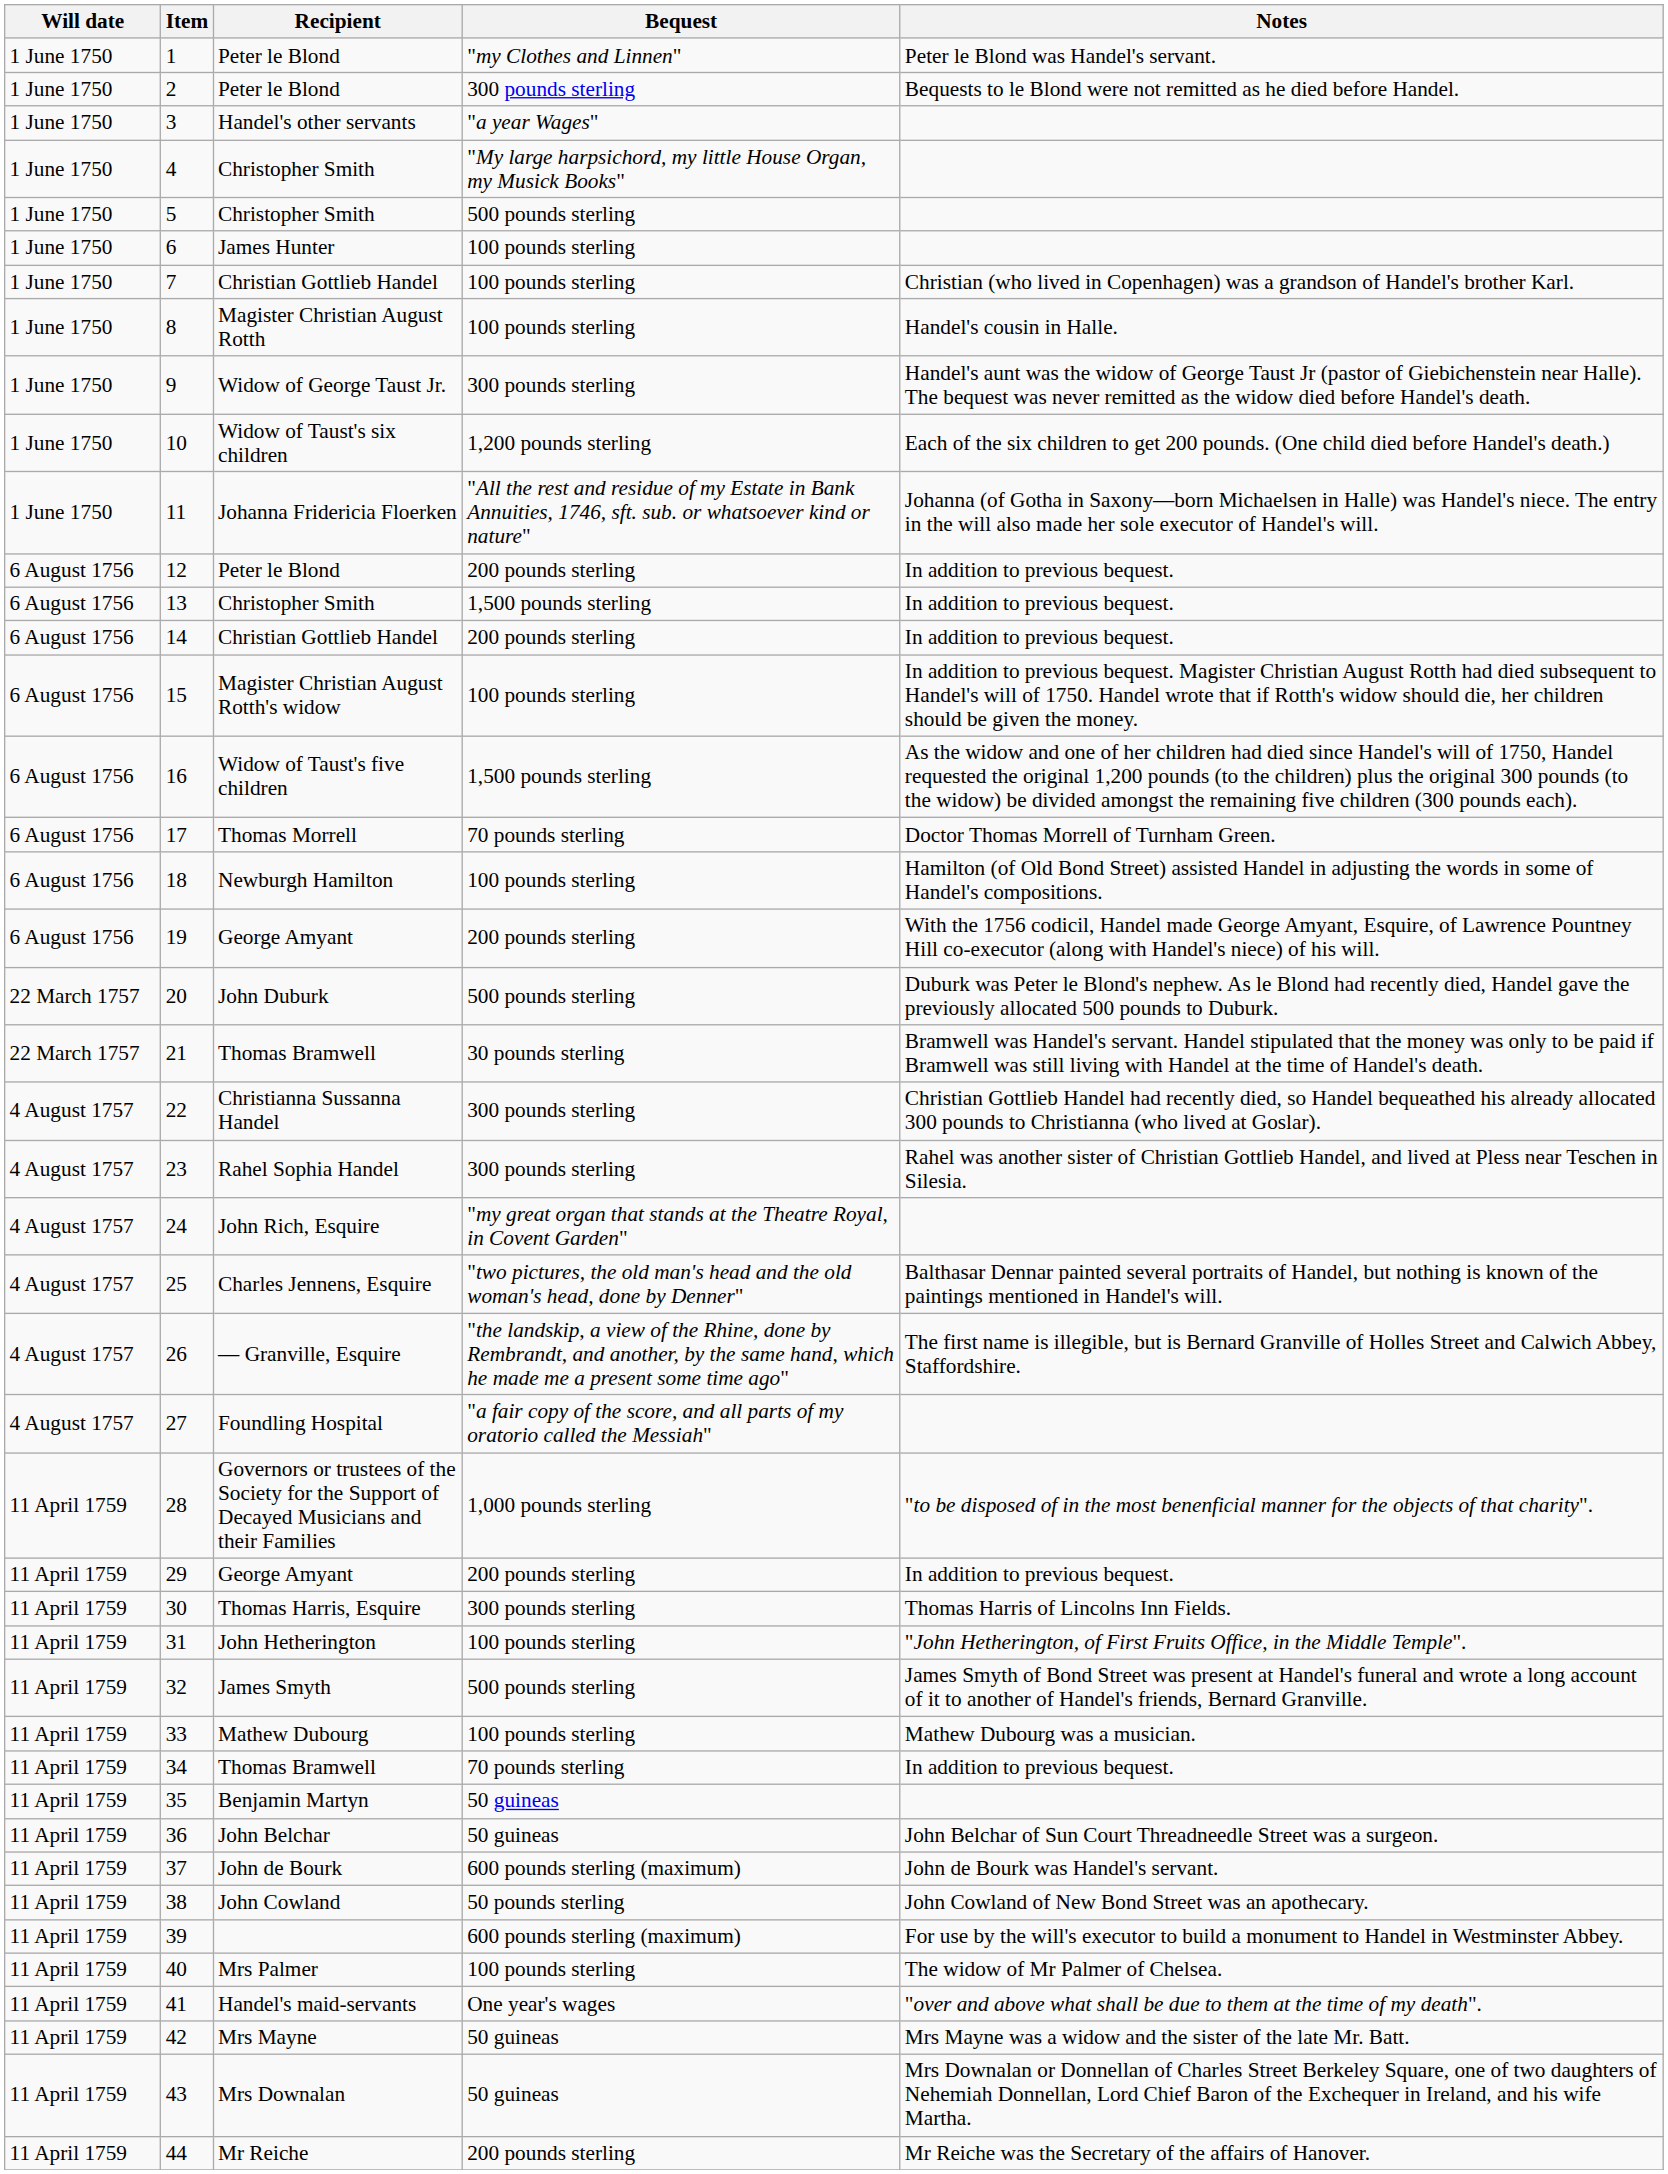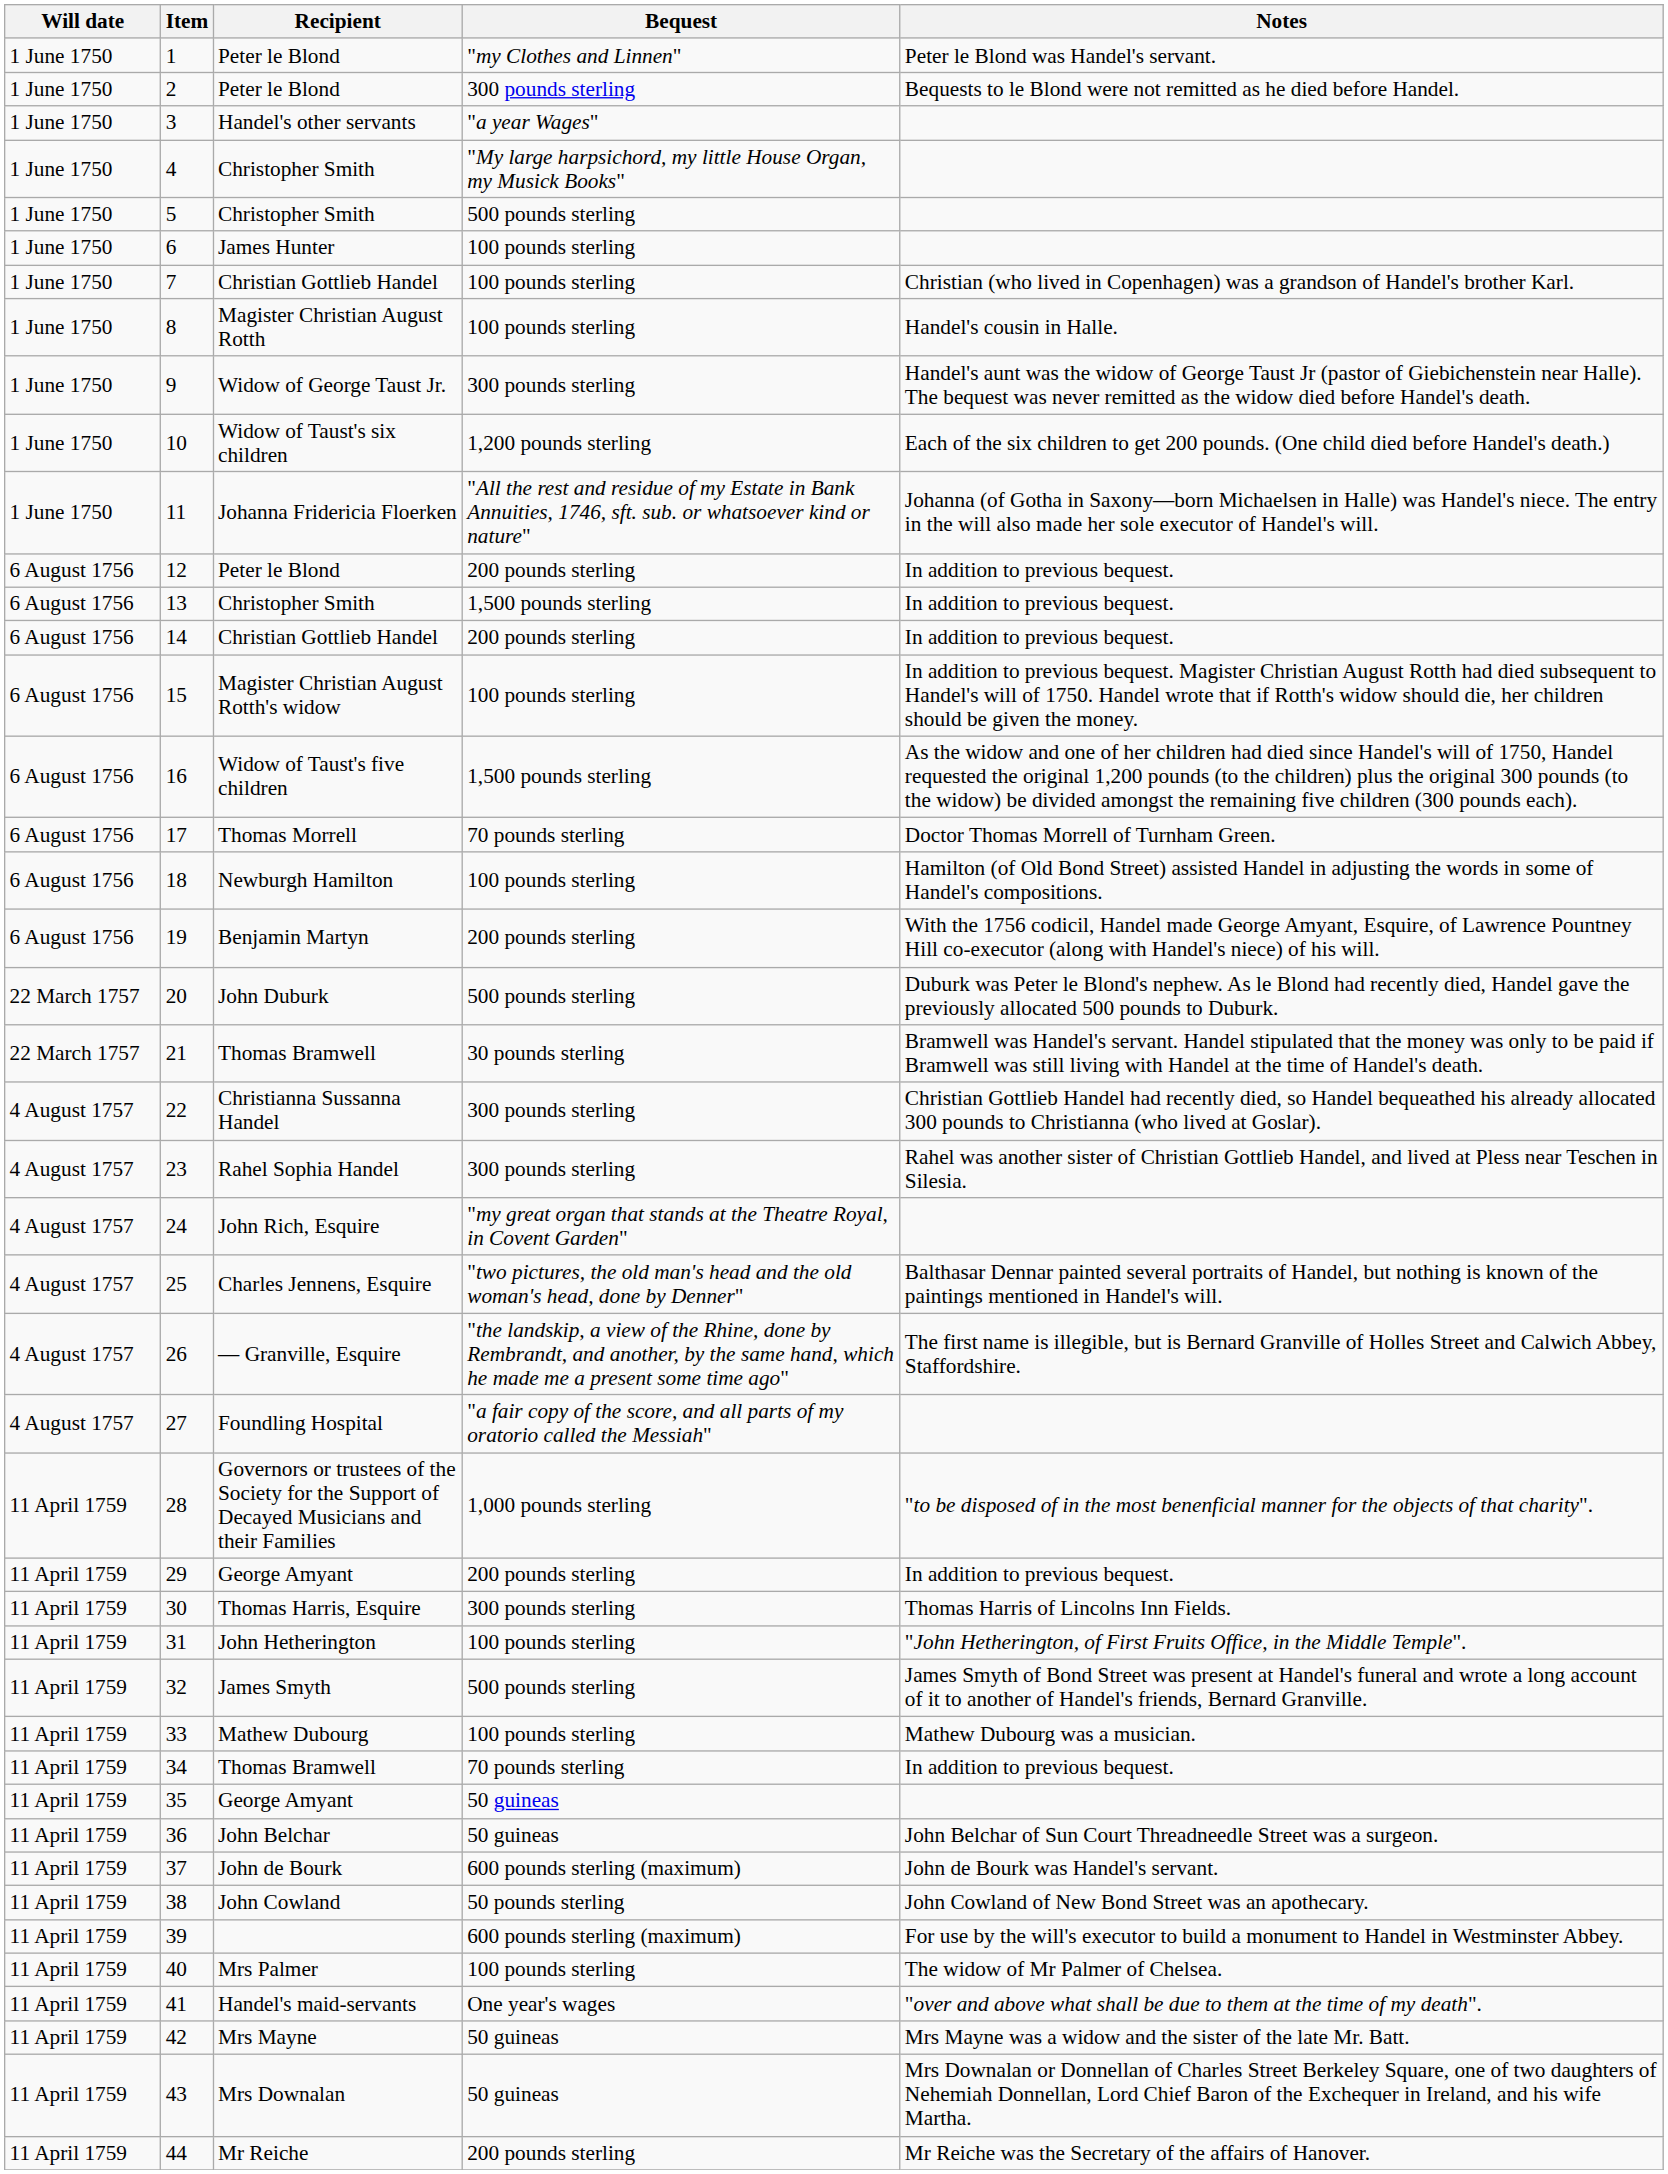 <table class="wikitable sortable">
 <tr>
 <th class="unsortable" width="110px">Will date</th>
 <th>Item</th>
 <th width="180px">Recipient</th>
 <th>Bequest</th>
 <th class="unsortable">Notes</th>
 </tr>
 <tr>
 <td>1 June 1750</td>
 <td>1</td>
 <td>Peter le Blond</td>
 <td>"<em>my Clothes and Linnen</em>"</td>
 <td>Peter le Blond was Handel's servant.</td>
 </tr>
 <tr>
 <td>1 June 1750</td>
 <td>2</td>
 <td>Peter le Blond</td>
 <td>300 <a href='#'>pounds sterling</a></td>
 <td>Bequests to le Blond were not remitted as he died before Handel.</td>
 </tr>
 <tr>
 <td>1 June 1750</td>
 <td>3</td>
 <td>Handel's other servants</td>
 <td>"<em>a year Wages</em>"</td>
 <td></td>
 </tr>
 <tr>
 <td>1 June 1750</td>
 <td>4</td>
 <td>Christopher Smith</td>
 <td>"<em>My large harpsichord, my little House Organ, my Musick Books</em>"</td>
 <td></td>
 </tr>
 <tr>
 <td>1 June 1750</td>
 <td>5</td>
 <td>Christopher Smith</td>
 <td>500 pounds sterling</td>
 <td></td>
 </tr>
 <tr>
 <td>1 June 1750</td>
 <td>6</td>
 <td>James Hunter</td>
 <td>100 pounds sterling</td>
 <td></td>
 </tr>
 <tr>
 <td>1 June 1750</td>
 <td>7</td>
 <td>Christian Gottlieb Handel</td>
 <td>100 pounds sterling</td>
 <td>Christian (who lived in Copenhagen) was a grandson of Handel's brother Karl.</td>
 </tr>
 <tr>
 <td>1 June 1750</td>
 <td>8</td>
 <td>Magister Christian August Rotth</td>
 <td>100 pounds sterling</td>
 <td>Handel's cousin in Halle.</td>
 </tr>
 <tr>
 <td>1 June 1750</td>
 <td>9</td>
 <td>Widow of George Taust Jr.</td>
 <td>300 pounds sterling</td>
 <td>Handel's aunt was the widow of George Taust Jr (pastor of Giebichenstein near Halle). The bequest was never remitted as the widow died before Handel's death.</td>
 </tr>
 <tr>
 <td>1 June 1750</td>
 <td>10</td>
 <td>Widow of Taust's six children</td>
 <td>1,200 pounds sterling</td>
 <td>Each of the six children to get 200 pounds. (One child died before Handel's death.)</td>
 </tr>
 <tr>
 <td>1 June 1750</td>
 <td>11</td>
 <td>Johanna Fridericia Floerken</td>
 <td>"<em>All the rest and residue of my Estate in Bank Annuities, 1746, sft. sub. or whatsoever kind or nature</em>"</td>
 <td>Johanna (of Gotha in Saxony—born Michaelsen in Halle) was Handel's niece. The entry in the will also made her sole executor of Handel's will.</td>
 </tr>
 <tr>
 <td>6 August 1756</td>
 <td>12</td>
 <td>Peter le Blond</td>
 <td>200 pounds sterling</td>
 <td>In addition to previous bequest.</td>
 </tr>
 <tr>
 <td>6 August 1756</td>
 <td>13</td>
 <td>Christopher Smith</td>
 <td>1,500 pounds sterling</td>
 <td>In addition to previous bequest.</td>
 </tr>
 <tr>
 <td>6 August 1756</td>
 <td>14</td>
 <td>Christian Gottlieb Handel</td>
 <td>200 pounds sterling</td>
 <td>In addition to previous bequest.</td>
 </tr>
 <tr>
 <td>6 August 1756</td>
 <td>15</td>
 <td>Magister Christian August Rotth's widow</td>
 <td>100 pounds sterling</td>
 <td>In addition to previous bequest. Magister Christian August Rotth had died subsequent to Handel's will of 1750. Handel wrote that if Rotth's widow should die, her children should be given the money.</td>
 </tr>
 <tr>
 <td>6 August 1756</td>
 <td>16</td>
 <td>Widow of Taust's five children</td>
 <td>1,500 pounds sterling</td>
 <td>As the widow and one of her children had died since Handel's will of 1750, Handel requested the original 1,200 pounds (to the children) plus the original 300 pounds (to the widow) be divided amongst the remaining five children (300 pounds each).</td>
 </tr>
 <tr>
 <td>6 August 1756</td>
 <td>17</td>
 <td>Thomas Morrell</td>
 <td>70 pounds sterling</td>
 <td>Doctor Thomas Morrell of Turnham Green.</td>
 </tr>
 <tr>
 <td>6 August 1756</td>
 <td>18</td>
 <td>Newburgh Hamilton</td>
 <td>100 pounds sterling</td>
 <td>Hamilton (of Old Bond Street) assisted Handel in adjusting the words in some of Handel's compositions.</td>
 </tr>
 <tr>
 <td>6 August 1756</td>
 <td>19</td>
-<td>George Amyant</td>
+<td>Benjamin Martyn</td>
 <td>200 pounds sterling</td>
 <td>With the 1756 codicil, Handel made George Amyant, Esquire, of Lawrence Pountney Hill co-executor (along with Handel's niece) of his will.</td>
 </tr>
 <tr>
 <td>22 March 1757</td>
 <td>20</td>
 <td>John Duburk</td>
 <td>500 pounds sterling</td>
 <td>Duburk was Peter le Blond's nephew. As le Blond had recently died, Handel gave the previously allocated 500 pounds to Duburk.</td>
 </tr>
 <tr>
 <td>22 March 1757</td>
 <td>21</td>
 <td>Thomas Bramwell</td>
 <td>30 pounds sterling</td>
 <td>Bramwell was Handel's servant. Handel stipulated that the money was only to be paid if Bramwell was still living with Handel at the time of Handel's death.</td>
 </tr>
 <tr>
 <td>4 August 1757</td>
 <td>22</td>
 <td>Christianna Sussanna Handel</td>
 <td>300 pounds sterling</td>
 <td>Christian Gottlieb Handel had recently died, so Handel bequeathed his already allocated 300 pounds to Christianna (who lived at Goslar).</td>
 </tr>
 <tr>
 <td>4 August 1757</td>
 <td>23</td>
 <td>Rahel Sophia Handel</td>
 <td>300 pounds sterling</td>
 <td>Rahel was another sister of Christian Gottlieb Handel, and lived at Pless near Teschen in Silesia.</td>
 </tr>
 <tr>
 <td>4 August 1757</td>
 <td>24</td>
 <td>John Rich, Esquire</td>
 <td>"<em>my great organ that stands at the Theatre Royal, in Covent Garden</em>"</td>
 <td></td>
 </tr>
 <tr>
 <td>4 August 1757</td>
 <td>25</td>
 <td>Charles Jennens, Esquire</td>
 <td>"<em>two pictures, the old man's head and the old woman's head, done by Denner</em>"</td>
 <td>Balthasar Dennar painted several portraits of Handel, but nothing is known of the paintings mentioned in Handel's will.</td>
 </tr>
 <tr>
 <td>4 August 1757</td>
 <td>26</td>
 <td>— Granville, Esquire</td>
 <td>"<em>the landskip, a view of the Rhine, done by Rembrandt, and another, by the same hand, which he made me a present some time ago</em>"</td>
 <td>The first name is illegible, but is Bernard Granville of Holles Street and Calwich Abbey, Staffordshire.</td>
 </tr>
 <tr>
 <td>4 August 1757</td>
 <td>27</td>
 <td>Foundling Hospital</td>
 <td>"<em>a fair copy of the score, and all parts of my oratorio called the Messiah</em>"</td>
 <td></td>
 </tr>
 <tr>
 <td>11 April 1759</td>
 <td>28</td>
 <td>Governors or trustees of the Society for the Support of Decayed Musicians and their Families</td>
 <td>1,000 pounds sterling</td>
 <td>"<em>to be disposed of in the most benenficial manner for the objects of that charity</em>".</td>
 </tr>
 <tr>
 <td>11 April 1759</td>
 <td>29</td>
 <td>George Amyant</td>
 <td>200 pounds sterling</td>
 <td>In addition to previous bequest.</td>
 </tr>
 <tr>
 <td>11 April 1759</td>
 <td>30</td>
 <td>Thomas Harris, Esquire</td>
 <td>300 pounds sterling</td>
 <td>Thomas Harris of Lincolns Inn Fields.</td>
 </tr>
 <tr>
 <td>11 April 1759</td>
 <td>31</td>
 <td>John Hetherington</td>
 <td>100 pounds sterling</td>
 <td>"<em>John Hetherington, of First Fruits Office, in the Middle Temple</em>".</td>
 </tr>
 <tr>
 <td>11 April 1759</td>
 <td>32</td>
 <td>James Smyth</td>
 <td>500 pounds sterling</td>
 <td>James Smyth of Bond Street was present at Handel's funeral and wrote a long account of it to another of Handel's friends, Bernard Granville.</td>
 </tr>
 <tr>
 <td>11 April 1759</td>
 <td>33</td>
 <td>Mathew Dubourg</td>
 <td>100 pounds sterling</td>
 <td>Mathew Dubourg was a musician.</td>
 </tr>
 <tr>
 <td>11 April 1759</td>
 <td>34</td>
 <td>Thomas Bramwell</td>
 <td>70 pounds sterling</td>
 <td>In addition to previous bequest.</td>
 </tr>
 <tr>
 <td>11 April 1759</td>
 <td>35</td>
-<td>Benjamin Martyn</td>
+<td>George Amyant</td>
 <td>50 <a href='#'>guineas</a></td>
 <td></td>
 </tr>
 <tr>
 <td>11 April 1759</td>
 <td>36</td>
 <td>John Belchar</td>
 <td>50 guineas</td>
 <td>John Belchar of Sun Court Threadneedle Street was a surgeon.</td>
 </tr>
 <tr>
 <td>11 April 1759</td>
 <td>37</td>
 <td>John de Bourk</td>
 <td>600 pounds sterling (maximum)</td>
 <td>John de Bourk was Handel's servant.</td>
 </tr>
 <tr>
 <td>11 April 1759</td>
 <td>38</td>
 <td>John Cowland</td>
 <td>50 pounds sterling</td>
 <td>John Cowland of New Bond Street was an apothecary.</td>
 </tr>
 <tr>
 <td>11 April 1759</td>
 <td>39</td>
 <td></td>
 <td>600 pounds sterling (maximum)</td>
 <td>For use by the will's executor to build a monument to Handel in Westminster Abbey.</td>
 </tr>
 <tr>
 <td>11 April 1759</td>
 <td>40</td>
 <td>Mrs Palmer</td>
 <td>100 pounds sterling</td>
 <td>The widow of Mr Palmer of Chelsea.</td>
 </tr>
 <tr>
 <td>11 April 1759</td>
 <td>41</td>
 <td>Handel's maid-servants</td>
 <td>One year's wages</td>
 <td>"<em>over and above what shall be due to them at the time of my death</em>".</td>
 </tr>
 <tr>
 <td>11 April 1759</td>
 <td>42</td>
 <td>Mrs Mayne</td>
 <td>50 guineas</td>
 <td>Mrs Mayne was a widow and the sister of the late Mr. Batt.</td>
 </tr>
 <tr>
 <td>11 April 1759</td>
 <td>43</td>
 <td>Mrs Downalan</td>
 <td>50 guineas</td>
 <td>Mrs Downalan or Donnellan of Charles Street Berkeley Square, one of two daughters of Nehemiah Donnellan, Lord Chief Baron of the Exchequer in Ireland, and his wife Martha.</td>
 </tr>
 <tr>
 <td>11 April 1759</td>
 <td>44</td>
 <td>Mr Reiche</td>
 <td>200 pounds sterling</td>
 <td>Mr Reiche was the Secretary of the affairs of Hanover.</td>
 </tr>
 </table>
